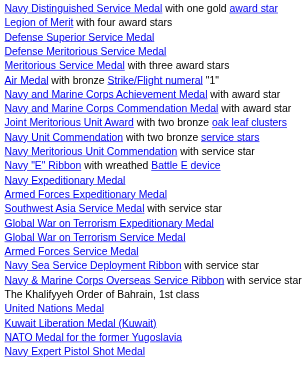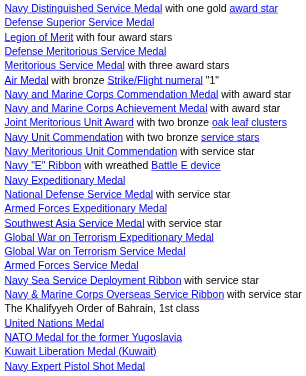 <table>
 <tr>
 <td></td>
 <td><a href='#'>Navy Distinguished Service Medal</a> with one gold <a href='#'>award star</a></td>
 </tr>
 <tr>
+<td></td>
+<td><a href='#'>Defense Superior Service Medal</a></td>
+</tr>
+<tr>
 <td><span></span><span></span><span></span><span></span></td>
 <td><a href='#'>Legion of Merit</a> with four award stars</td>
-</tr>
-<tr>
-<td></td>
-<td><a href='#'>Defense Superior Service Medal</a></td>
 </tr>
 <tr>
 <td></td>
 <td><a href='#'>Defense Meritorious Service Medal</a></td>
 </tr>
 <tr>
 <td><span></span><span></span><span></span></td>
 <td><a href='#'>Meritorious Service Medal</a> with three award stars</td>
 </tr>
 <tr>
 <td><span></span></td>
 <td><a href='#'>Air Medal</a> with bronze <a href='#'>Strike/Flight numeral</a> "1"</td>
 </tr>
 <tr>
 <td></td>
-<td><a href='#'>Navy and Marine Corps Achievement Medal</a> with award star</td>
+<td><a href='#'>Navy and Marine Corps Commendation Medal</a> with award star</td>
 </tr>
 <tr>
 <td></td>
-<td><a href='#'>Navy and Marine Corps Commendation Medal</a> with award star</td>
+<td><a href='#'>Navy and Marine Corps Achievement Medal</a> with award star</td>
 </tr>
 <tr>
 <td></td>
 <td><a href='#'>Joint Meritorious Unit Award</a> with two bronze <a href='#'>oak leaf clusters</a></td>
 </tr>
 <tr>
 <td></td>
 <td><a href='#'>Navy Unit Commendation</a> with two bronze <a href='#'>service stars</a></td>
 </tr>
 <tr>
 <td></td>
 <td><a href='#'>Navy Meritorious Unit Commendation</a> with service star</td>
 </tr>
 <tr>
 <td></td>
 <td><a href='#'>Navy "E" Ribbon</a> with wreathed <a href='#'>Battle E device</a></td>
 </tr>
 <tr>
 <td></td>
 <td><a href='#'>Navy Expeditionary Medal</a></td>
+</tr>
+<tr>
+<td></td>
+<td><a href='#'>National Defense Service Medal</a> with service star</td>
 </tr>
 <tr>
 <td></td>
 <td><a href='#'>Armed Forces Expeditionary Medal</a></td>
 </tr>
 <tr>
 <td></td>
 <td><a href='#'>Southwest Asia Service Medal</a> with service star</td>
 </tr>
 <tr>
 <td></td>
 <td><a href='#'>Global War on Terrorism Expeditionary Medal</a></td>
 </tr>
 <tr>
 <td></td>
 <td><a href='#'>Global War on Terrorism Service Medal</a></td>
 </tr>
 <tr>
 <td></td>
 <td><a href='#'>Armed Forces Service Medal</a></td>
 </tr>
 <tr>
 <td></td>
 <td><a href='#'>Navy Sea Service Deployment Ribbon</a> with service star</td>
 </tr>
 <tr>
 <td></td>
 <td><a href='#'>Navy & Marine Corps Overseas Service Ribbon</a> with service star</td>
 </tr>
 <tr>
 <td></td>
 <td>The Khalifyyeh Order of Bahrain, 1st class</td>
 </tr>
 <tr>
 <td></td>
 <td><a href='#'>United Nations Medal</a></td>
 </tr>
 <tr>
 <td></td>
-<td><a href='#'>Kuwait Liberation Medal (Kuwait)</a></td>
+<td><a href='#'>NATO Medal for the former Yugoslavia</a></td>
 </tr>
 <tr>
 <td></td>
-<td><a href='#'>NATO Medal for the former Yugoslavia</a></td>
+<td><a href='#'>Kuwait Liberation Medal (Kuwait)</a></td>
 </tr>
 <tr>
 <td></td>
 <td><a href='#'>Navy Expert Pistol Shot Medal</a></td>
 </tr>
 </table>
